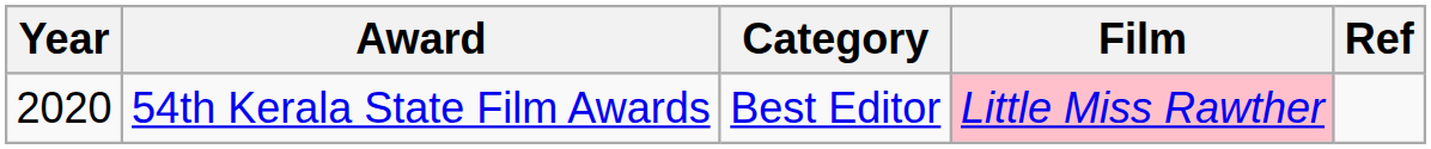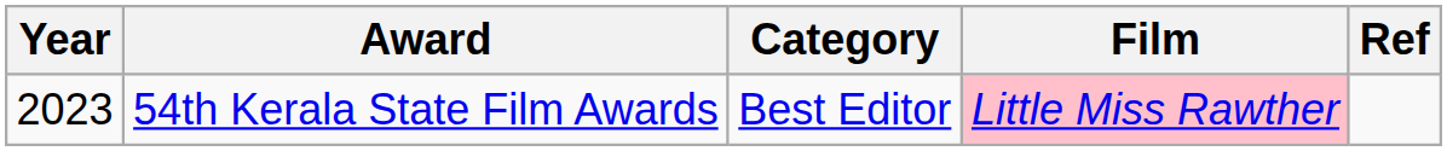 <table class="wikitable">
 <tr>
 <th>Year</th>
 <th>Award</th>
 <th>Category</th>
 <th>Film</th>
 <th>Ref</th>
 </tr>
 <tr>
-<td>2020</td>
+<td>2023</td>
 <td><a href='#'>54th Kerala State Film Awards</a></td>
 <td><a href='#'>Best Editor</a></td>
 <td style="background: pink;"><em><a href='#'>Little Miss Rawther</a></em></td>
 <td></td>
 </tr>
 </table>
